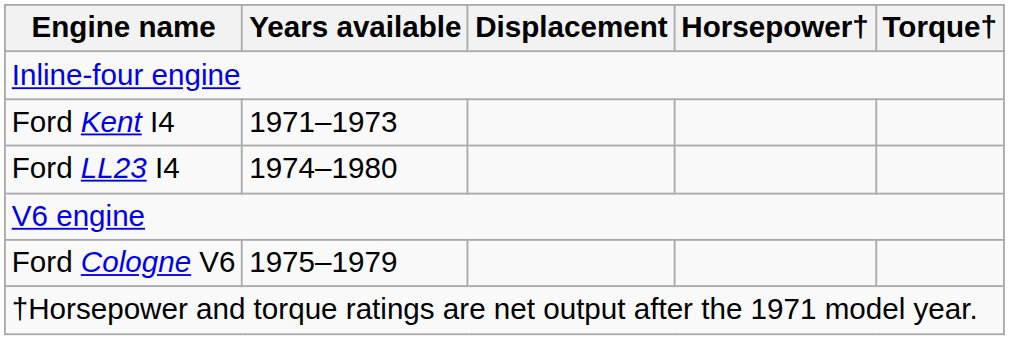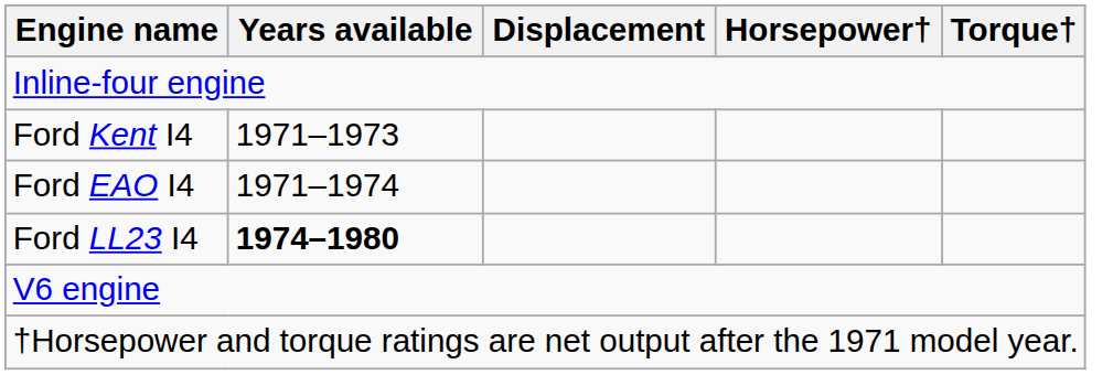 <table class="wikitable">
 <tr>
 <th>Engine name</th>
 <th>Years available</th>
 <th>Displacement</th>
 <th>Horsepower†</th>
 <th>Torque†</th>
 </tr>
 <tr>
 <td colspan=5 ><a href='#'>Inline-four engine</a></td>
 </tr>
 <tr>
 <td>Ford <em><a href='#'>Kent</a></em> I4</td>
 <td>1971–1973</td>
 <td></td>
 <td></td>
 <td></td>
 </tr>
 <tr>
+<td>Ford <a href='#'><em>EAO</em></a> I4</td>
+<td>1971–1974</td>
+<td></td>
+<td></td>
+<td></td>
+</tr>
+<tr>
 <td>Ford <a href='#'><em>LL23</em></a> I4</td>
-<td>1974–1980</td>
+<td><strong>1974–1980</strong></td>
 <td></td>
 <td></td>
 <td></td>
 </tr>
 <tr>
 <td colspan=5 ><a href='#'>V6 engine</a></td>
 </tr>
 <tr>
-<td>Ford <a href='#'><em>Cologne</em></a> V6</td>
-<td>1975–1979</td>
-<td></td>
-<td></td>
-<td></td>
-</tr>
-<tr>
 <td colspan="5">†Horsepower and torque ratings are net output after the 1971 model year.</td>
 </tr>
 </table>
